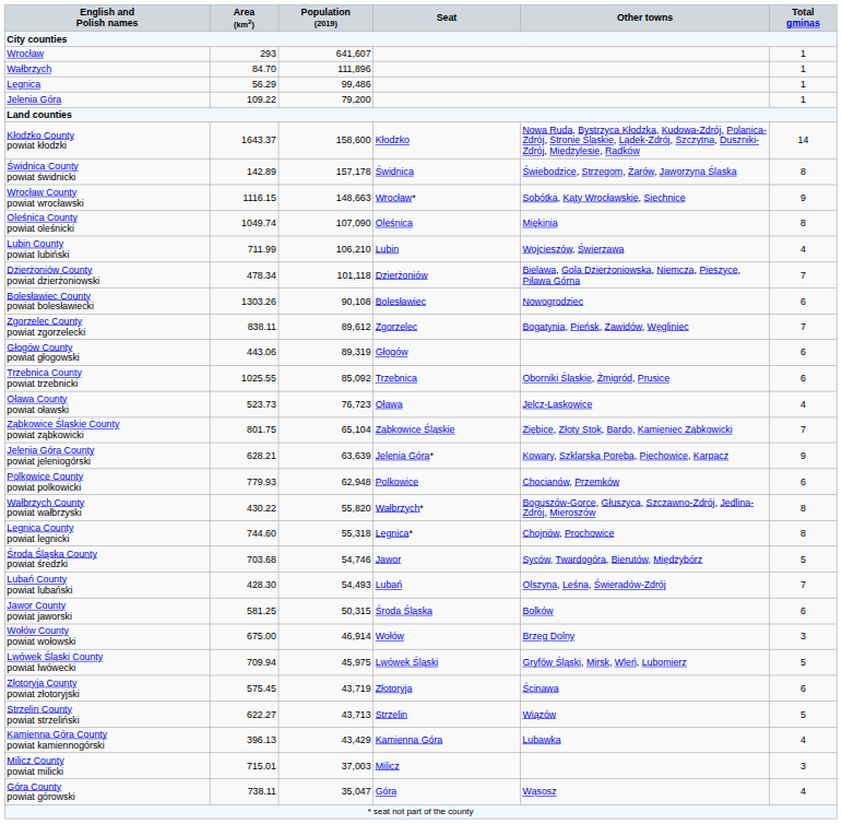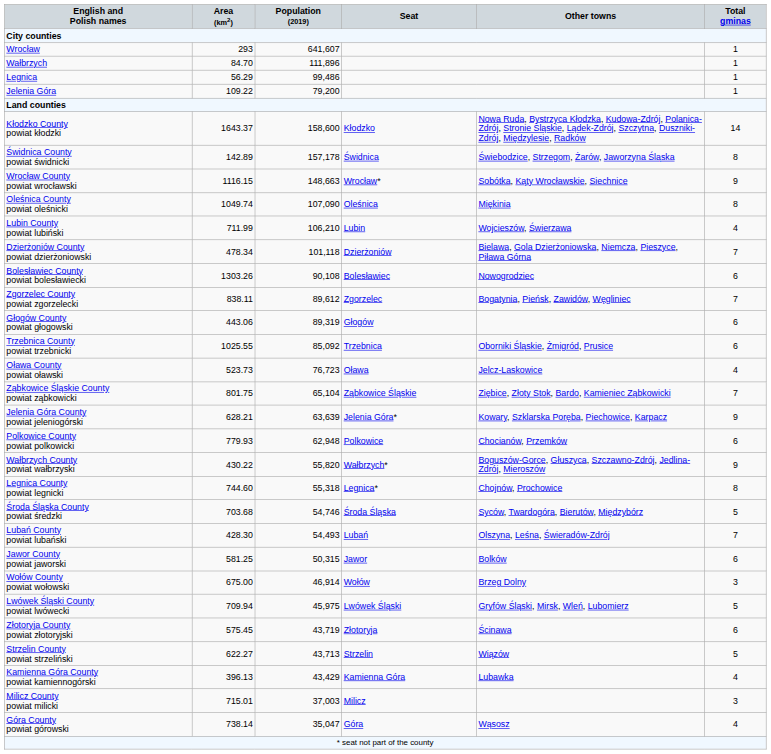 <table class="wikitable sortable" style="font-size:90%">
 <tr style="background:#D0D8DD">
 <td align="center"><strong>English and<br> Polish names</strong></td>
 <td align="center"><strong>Area<br> <small>(km<sup>2</sup>)</small></strong></td>
 <td align="center"><strong>Population<br> <small>(2019)</small></strong></td>
 <td align="center"><strong>Seat</strong></td>
 <td width="30%" align="center"><strong>Other towns</strong></td>
 <td align="center"><strong>Total<br> <a href='#'>gminas</a></strong></td>
 </tr>
 <tr style="background:#F0F8FF">
 <td colspan="6"><strong>City counties</strong></td>
 </tr>
 <tr>
 <td><a href='#'>Wrocław</a></td>
 <td align="right">293</td>
 <td align="right">641,607</td>
 <td colspan="2"></td>
 <td align="center">1</td>
 </tr>
 <tr>
 <td><a href='#'>Wałbrzych</a></td>
 <td align="right">84.70</td>
 <td align="right">111,896</td>
 <td colspan="2"></td>
 <td align="center">1</td>
 </tr>
 <tr>
 <td><a href='#'>Legnica</a></td>
 <td align="right">56.29</td>
 <td align="right">99,486</td>
 <td colspan="2"></td>
 <td align="center">1</td>
 </tr>
 <tr>
 <td><a href='#'>Jelenia Góra</a></td>
 <td align="right">109.22</td>
 <td align="right">79,200</td>
 <td colspan="2"></td>
 <td align="center">1</td>
 </tr>
 <tr style="background:#F0F8FF">
 <td colspan="6"><strong>Land counties</strong></td>
 </tr>
 <tr>
 <td><a href='#'>Kłodzko County</a><br> powiat kłodzki</td>
 <td align="right">1643.37</td>
 <td align="right">158,600</td>
 <td><a href='#'>Kłodzko</a></td>
 <td><a href='#'>Nowa Ruda</a>, <a href='#'>Bystrzyca Kłodzka</a>, <a href='#'>Kudowa-Zdrój</a>, <a href='#'>Polanica-Zdrój</a>, <a href='#'>Stronie Śląskie</a>, <a href='#'>Lądek-Zdrój</a>, <a href='#'>Szczytna</a>, <a href='#'>Duszniki-Zdrój</a>, <a href='#'>Międzylesie</a>, <a href='#'>Radków</a></td>
 <td align="center">14</td>
 </tr>
 <tr>
 <td><a href='#'>Świdnica County</a><br> powiat świdnicki</td>
 <td align="right">142.89</td>
 <td align="right">157,178</td>
 <td><a href='#'>Świdnica</a></td>
 <td><a href='#'>Świebodzice</a>, <a href='#'>Strzegom</a>, <a href='#'>Żarów</a>, <a href='#'>Jaworzyna Śląska</a></td>
 <td align="center">8</td>
 </tr>
 <tr>
 <td><a href='#'>Wrocław County</a><br> powiat wrocławski</td>
 <td align="right">1116.15</td>
 <td align="right">148,663</td>
 <td><a href='#'>Wrocław</a>*</td>
 <td><a href='#'>Sobótka</a>, <a href='#'>Kąty Wrocławskie</a>, <a href='#'>Siechnice</a></td>
 <td align="center">9</td>
 </tr>
 <tr>
 <td><a href='#'>Oleśnica County</a><br> powiat oleśnicki</td>
 <td align="right">1049.74</td>
 <td align="right">107,090</td>
 <td><a href='#'>Oleśnica</a></td>
 <td><a href='#'>Miękinia</a></td>
 <td align="center">8</td>
 </tr>
 <tr>
 <td><a href='#'>Lubin County</a><br> powiat lubiński</td>
 <td align="right">711.99</td>
 <td align="right">106,210</td>
 <td><a href='#'>Lubin</a></td>
 <td><a href='#'>Wojcieszów</a>, <a href='#'>Świerzawa</a></td>
 <td align="center">4</td>
 </tr>
 <tr>
 <td><a href='#'>Dzierżoniów County</a><br> powiat dzierżoniowski</td>
 <td align="right">478.34</td>
 <td align="right">101,118</td>
 <td><a href='#'>Dzierżoniów</a></td>
 <td><a href='#'>Bielawa</a>, <a href='#'>Gola Dzierżoniowska</a>, <a href='#'>Niemcza</a>, <a href='#'>Pieszyce</a>, <a href='#'>Piława Górna</a></td>
 <td align="center">7</td>
 </tr>
 <tr>
 <td><a href='#'>Bolesławiec County</a><br> powiat bolesławiecki</td>
 <td align="right">1303.26</td>
 <td align="right">90,108</td>
 <td><a href='#'>Bolesławiec</a></td>
 <td><a href='#'>Nowogrodziec</a></td>
 <td align="center">6</td>
 </tr>
 <tr>
 <td><a href='#'>Zgorzelec County</a><br> powiat zgorzelecki</td>
 <td align="right">838.11</td>
 <td align="right">89,612</td>
 <td><a href='#'>Zgorzelec</a></td>
 <td><a href='#'>Bogatynia</a>, <a href='#'>Pieńsk</a>, <a href='#'>Zawidów</a>, <a href='#'>Węgliniec</a></td>
 <td align="center">7</td>
 </tr>
 <tr>
 <td><a href='#'>Głogów County</a><br> powiat głogowski</td>
 <td align="right">443.06</td>
 <td align="right">89,319</td>
 <td><a href='#'>Głogów</a></td>
 <td></td>
 <td align="center">6</td>
 </tr>
 <tr>
 <td><a href='#'>Trzebnica County</a><br> powiat trzebnicki</td>
 <td align="right">1025.55</td>
 <td align="right">85,092</td>
 <td><a href='#'>Trzebnica</a></td>
 <td><a href='#'>Oborniki Śląskie</a>, <a href='#'>Żmigród</a>, <a href='#'>Prusice</a></td>
 <td align="center">6</td>
 </tr>
 <tr>
 <td><a href='#'>Oława County</a><br> powiat oławski</td>
 <td align="right">523.73</td>
 <td align="right">76,723</td>
 <td><a href='#'>Oława</a></td>
 <td><a href='#'>Jelcz-Laskowice</a></td>
 <td align="center">4</td>
 </tr>
 <tr>
 <td><a href='#'>Ząbkowice Śląskie County</a><br> powiat ząbkowicki</td>
 <td align="right">801.75</td>
 <td align="right">65,104</td>
 <td><a href='#'>Ząbkowice Śląskie</a></td>
 <td><a href='#'>Ziębice</a>, <a href='#'>Złoty Stok</a>, <a href='#'>Bardo</a>, <a href='#'>Kamieniec Ząbkowicki</a></td>
 <td align="center">7</td>
 </tr>
 <tr>
 <td><a href='#'>Jelenia Góra County</a><br> powiat jeleniogórski</td>
 <td align="right">628.21</td>
 <td align="right">63,639</td>
 <td><a href='#'>Jelenia Góra</a>*</td>
 <td><a href='#'>Kowary</a>, <a href='#'>Szklarska Poręba</a>, <a href='#'>Piechowice</a>, <a href='#'>Karpacz</a></td>
 <td align="center">9</td>
 </tr>
 <tr>
 <td><a href='#'>Polkowice County</a><br> powiat polkowicki</td>
 <td align="right">779.93</td>
 <td align="right">62,948</td>
 <td><a href='#'>Polkowice</a></td>
 <td><a href='#'>Chocianów</a>, <a href='#'>Przemków</a></td>
 <td align="center">6</td>
 </tr>
 <tr>
 <td><a href='#'>Wałbrzych County</a><br> powiat wałbrzyski</td>
 <td align="right">430.22</td>
 <td align="right">55,820</td>
 <td><a href='#'>Wałbrzych</a>*</td>
 <td><a href='#'>Boguszów-Gorce</a>, <a href='#'>Głuszyca</a>, <a href='#'>Szczawno-Zdrój</a>, <a href='#'>Jedlina-Zdrój</a>, <a href='#'>Mieroszów</a></td>
-<td align="center">8</td>
+<td align="center">9</td>
 </tr>
 <tr>
 <td><a href='#'>Legnica County</a><br> powiat legnicki</td>
 <td align="right">744.60</td>
 <td align="right">55,318</td>
 <td><a href='#'>Legnica</a>*</td>
 <td><a href='#'>Chojnów</a>, <a href='#'>Prochowice</a></td>
 <td align="center">8</td>
 </tr>
 <tr>
 <td><a href='#'>Środa Śląska County</a><br> powiat średzki</td>
 <td align="right">703.68</td>
 <td align="right">54,746</td>
-<td><a href='#'>Jawor</a></td>
+<td><a href='#'>Środa Śląska</a></td>
 <td><a href='#'>Syców</a>, <a href='#'>Twardogóra</a>, <a href='#'>Bierutów</a>, <a href='#'>Międzybórz</a></td>
 <td align="center">5</td>
 </tr>
 <tr>
 <td><a href='#'>Lubań County</a><br> powiat lubański</td>
 <td align="right">428.30</td>
 <td align="right">54,493</td>
 <td><a href='#'>Lubań</a></td>
 <td><a href='#'>Olszyna</a>, <a href='#'>Leśna</a>, <a href='#'>Świeradów-Zdrój</a></td>
 <td align="center">7</td>
 </tr>
 <tr>
 <td><a href='#'>Jawor County</a><br> powiat jaworski</td>
 <td align="right">581.25</td>
 <td align="right">50,315</td>
-<td><a href='#'>Środa Śląska</a></td>
+<td><a href='#'>Jawor</a></td>
 <td><a href='#'>Bolków</a></td>
 <td align="center">6</td>
 </tr>
 <tr>
 <td><a href='#'>Wołów County</a><br> powiat wołowski</td>
 <td align="right">675.00</td>
 <td align="right">46,914</td>
 <td><a href='#'>Wołów</a></td>
 <td><a href='#'>Brzeg Dolny</a></td>
 <td align="center">3</td>
 </tr>
 <tr>
 <td><a href='#'>Lwówek Śląski County</a><br> powiat lwówecki</td>
 <td align="right">709.94</td>
 <td align="right">45,975</td>
 <td><a href='#'>Lwówek Śląski</a></td>
 <td><a href='#'>Gryfów Śląski</a>, <a href='#'>Mirsk</a>, <a href='#'>Wleń</a>, <a href='#'>Lubomierz</a></td>
 <td align="center">5</td>
 </tr>
 <tr>
 <td><a href='#'>Złotoryja County</a><br> powiat złotoryjski</td>
 <td align="right">575.45</td>
 <td align="right">43,719</td>
 <td><a href='#'>Złotoryja</a></td>
 <td><a href='#'>Ścinawa</a></td>
 <td align="center">6</td>
 </tr>
 <tr>
 <td><a href='#'>Strzelin County</a><br> powiat strzeliński</td>
 <td align="right">622.27</td>
 <td align="right">43,713</td>
 <td><a href='#'>Strzelin</a></td>
 <td><a href='#'>Wiązów</a></td>
 <td align="center">5</td>
 </tr>
 <tr>
 <td><a href='#'>Kamienna Góra County</a><br> powiat kamiennogórski</td>
 <td align="right">396.13</td>
 <td align="right">43,429</td>
 <td><a href='#'>Kamienna Góra</a></td>
 <td><a href='#'>Lubawka</a></td>
 <td align="center">4</td>
 </tr>
 <tr>
 <td><a href='#'>Milicz County</a><br> powiat milicki</td>
 <td align="right">715.01</td>
 <td align="right">37,003</td>
 <td><a href='#'>Milicz</a></td>
 <td></td>
 <td align="center">3</td>
 </tr>
 <tr>
 <td><a href='#'>Góra County</a><br> powiat górowski</td>
-<td align="right">738.11</td>
+<td align="right">738.14</td>
 <td align="right">35,047</td>
 <td><a href='#'>Góra</a></td>
 <td><a href='#'>Wąsosz</a></td>
 <td align="center">4</td>
 </tr>
 <tr style="background:#F0F8FF">
 <td colspan=6 style="text-align:center;font-size:90%">* seat not part of the county</td>
 </tr>
 </table>
